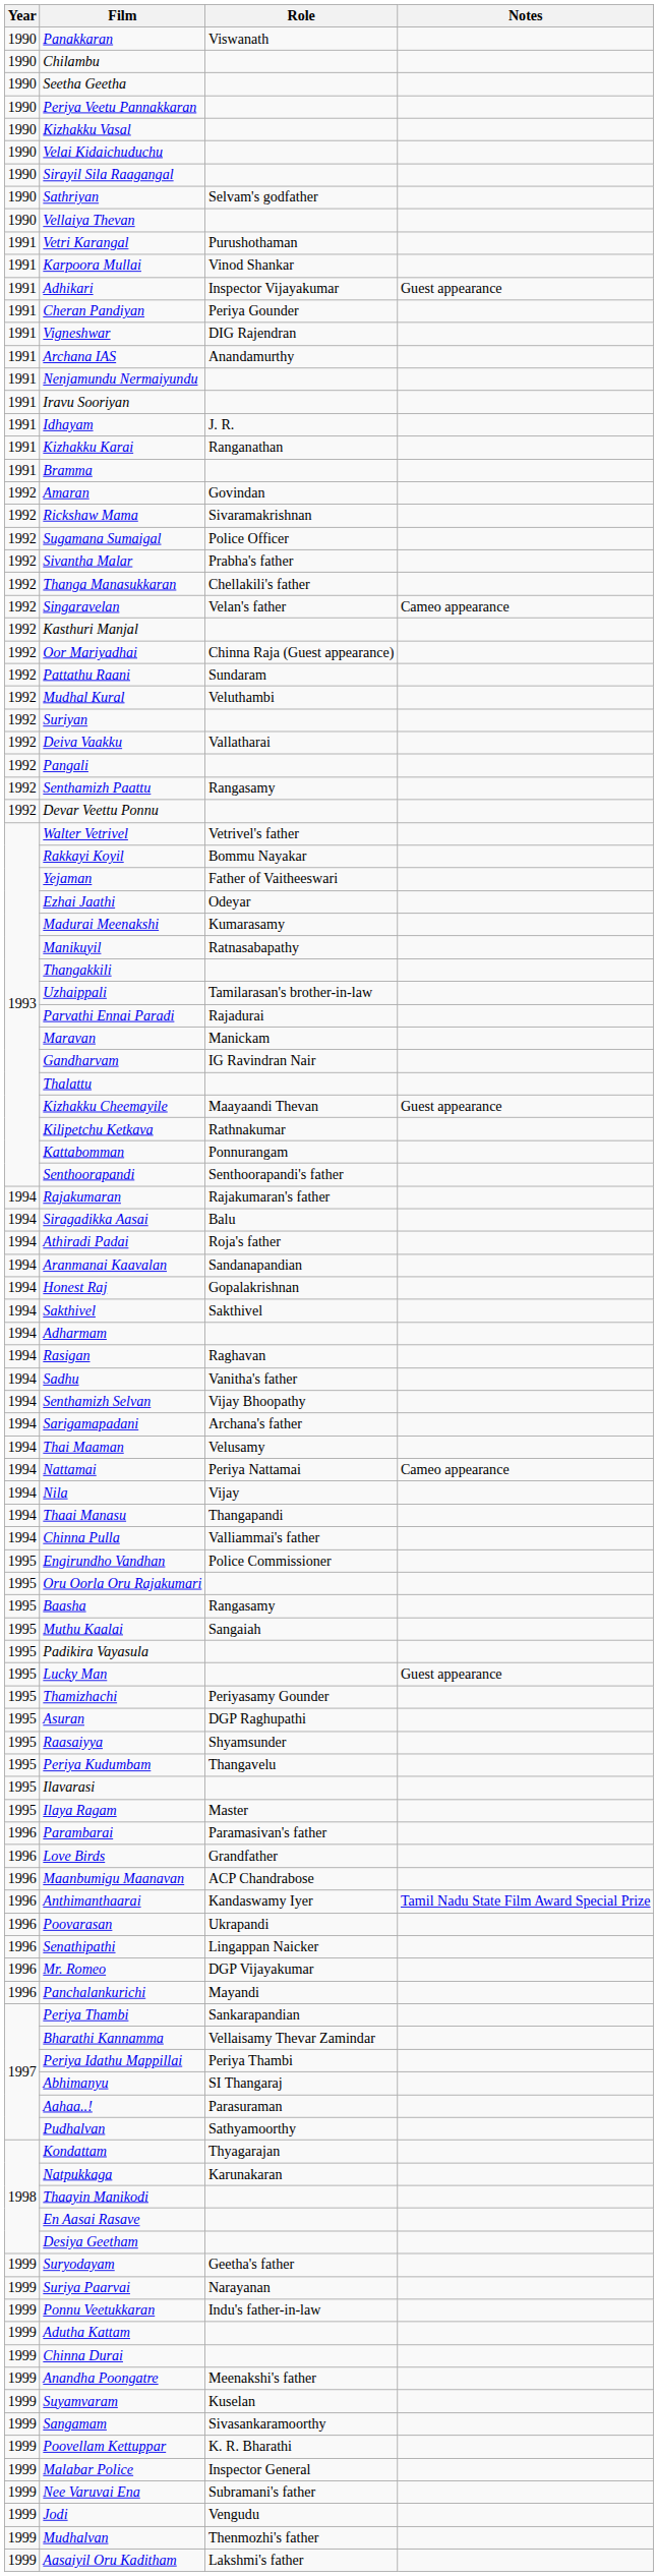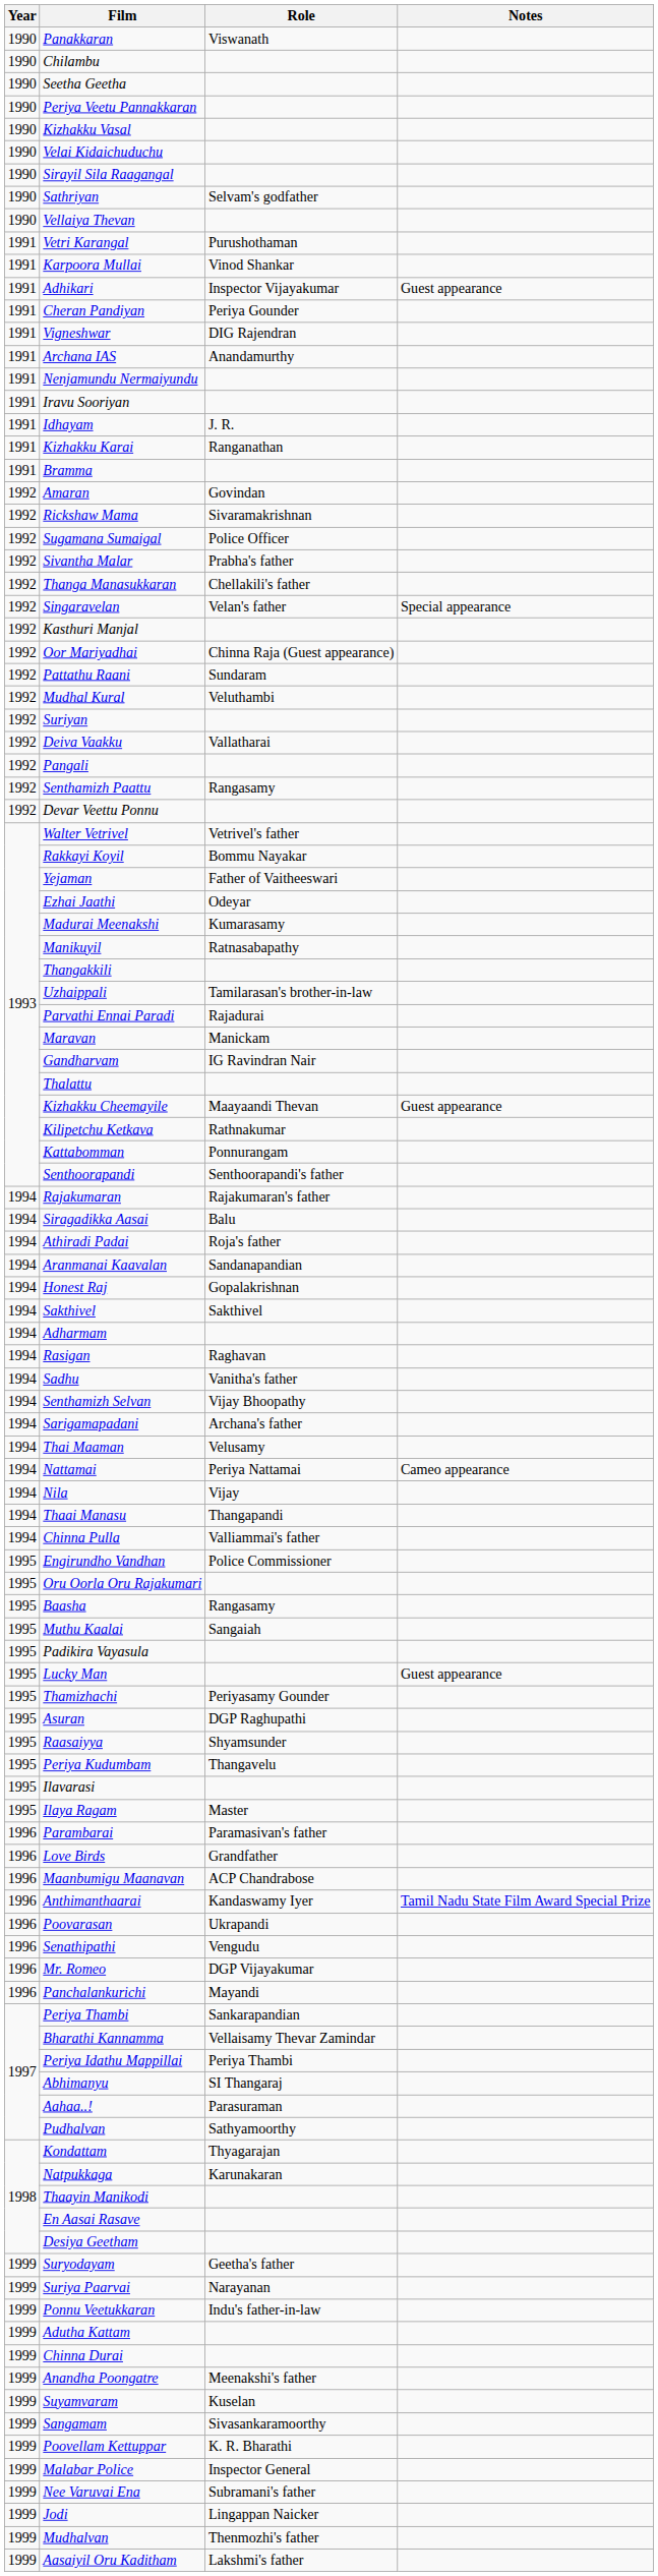 <table class="wikitable">
 <tr>
 <th>Year</th>
 <th>Film</th>
 <th>Role</th>
 <th>Notes</th>
 </tr>
 <tr>
 <td>1990</td>
 <td><em><a href='#'>Panakkaran</a></em></td>
 <td>Viswanath</td>
 <td></td>
 </tr>
 <tr>
 <td>1990</td>
 <td><em>Chilambu</em></td>
 <td></td>
 <td></td>
 </tr>
 <tr>
 <td>1990</td>
 <td><em>Seetha Geetha</em></td>
 <td></td>
 <td></td>
 </tr>
 <tr>
 <td>1990</td>
 <td><em><a href='#'>Periya Veetu Pannakkaran</a></em></td>
 <td></td>
 <td></td>
 </tr>
 <tr>
 <td>1990</td>
 <td><em><a href='#'>Kizhakku Vasal</a></em></td>
 <td></td>
 <td></td>
 </tr>
 <tr>
 <td>1990</td>
 <td><em><a href='#'>Velai Kidaichuduchu</a></em></td>
 <td></td>
 <td></td>
 </tr>
 <tr>
 <td>1990</td>
 <td><em><a href='#'>Sirayil Sila Raagangal</a></em></td>
 <td></td>
 <td></td>
 </tr>
 <tr>
 <td>1990</td>
 <td><em><a href='#'>Sathriyan</a></em></td>
 <td>Selvam's godfather</td>
 <td></td>
 </tr>
 <tr>
 <td>1990</td>
 <td><em><a href='#'>Vellaiya Thevan</a></em></td>
 <td></td>
 <td></td>
 </tr>
 <tr>
 <td>1991</td>
 <td><em><a href='#'>Vetri Karangal</a></em></td>
 <td>Purushothaman</td>
 <td></td>
 </tr>
 <tr>
 <td>1991</td>
 <td><em><a href='#'>Karpoora Mullai</a></em></td>
 <td>Vinod Shankar</td>
 <td></td>
 </tr>
 <tr>
 <td>1991</td>
 <td><em><a href='#'>Adhikari</a></em></td>
 <td>Inspector Vijayakumar</td>
 <td>Guest appearance</td>
 </tr>
 <tr>
 <td>1991</td>
 <td><em><a href='#'>Cheran Pandiyan</a></em></td>
 <td>Periya Gounder</td>
 <td></td>
 </tr>
 <tr>
 <td>1991</td>
 <td><em><a href='#'>Vigneshwar</a></em></td>
 <td>DIG Rajendran</td>
 <td></td>
 </tr>
 <tr>
 <td>1991</td>
 <td><em><a href='#'>Archana IAS</a></em></td>
 <td>Anandamurthy</td>
 <td></td>
 </tr>
 <tr>
 <td>1991</td>
 <td><em><a href='#'>Nenjamundu Nermaiyundu</a></em></td>
 <td></td>
 <td></td>
 </tr>
 <tr>
 <td>1991</td>
 <td><em>Iravu Sooriyan</em></td>
 <td></td>
 <td></td>
 </tr>
 <tr>
 <td>1991</td>
 <td><em><a href='#'>Idhayam</a></em></td>
 <td>J. R.</td>
 <td></td>
 </tr>
 <tr>
 <td>1991</td>
 <td><em><a href='#'>Kizhakku Karai</a></em></td>
 <td>Ranganathan</td>
 <td></td>
 </tr>
 <tr>
 <td>1991</td>
 <td><em><a href='#'>Bramma</a></em></td>
 <td></td>
 <td></td>
 </tr>
 <tr>
 <td>1992</td>
 <td><em><a href='#'>Amaran</a></em></td>
 <td>Govindan</td>
 <td></td>
 </tr>
 <tr>
 <td>1992</td>
 <td><em><a href='#'>Rickshaw Mama</a></em></td>
 <td>Sivaramakrishnan</td>
 <td></td>
 </tr>
 <tr>
 <td>1992</td>
 <td><em><a href='#'>Sugamana Sumaigal</a></em></td>
 <td>Police Officer</td>
 <td></td>
 </tr>
 <tr>
 <td>1992</td>
 <td><em><a href='#'>Sivantha Malar</a></em></td>
 <td>Prabha's father</td>
 <td></td>
 </tr>
 <tr>
 <td>1992</td>
 <td><em><a href='#'>Thanga Manasukkaran</a></em></td>
 <td>Chellakili's father</td>
 <td></td>
 </tr>
 <tr>
 <td>1992</td>
 <td><em><a href='#'>Singaravelan</a></em></td>
 <td>Velan's father</td>
-<td>Cameo appearance</td>
+<td>Special appearance</td>
 </tr>
 <tr>
 <td>1992</td>
 <td><em>Kasthuri Manjal</em></td>
 <td></td>
 <td></td>
 </tr>
 <tr>
 <td>1992</td>
 <td><em><a href='#'>Oor Mariyadhai</a></em></td>
 <td>Chinna Raja (Guest appearance)</td>
 <td></td>
 </tr>
 <tr>
 <td>1992</td>
 <td><em><a href='#'>Pattathu Raani</a></em></td>
 <td>Sundaram</td>
 <td></td>
 </tr>
 <tr>
 <td>1992</td>
 <td><em><a href='#'>Mudhal Kural</a></em></td>
 <td>Veluthambi</td>
 <td></td>
 </tr>
 <tr>
 <td>1992</td>
 <td><em><a href='#'>Suriyan</a></em></td>
 <td></td>
 <td></td>
 </tr>
 <tr>
 <td>1992</td>
 <td><em><a href='#'>Deiva Vaakku</a></em></td>
 <td>Vallatharai</td>
 <td></td>
 </tr>
 <tr>
 <td>1992</td>
 <td><em><a href='#'>Pangali</a></em></td>
 <td></td>
 <td></td>
 </tr>
 <tr>
 <td>1992</td>
 <td><em><a href='#'>Senthamizh Paattu</a></em></td>
 <td>Rangasamy</td>
 <td></td>
 </tr>
 <tr>
 <td>1992</td>
 <td><em>Devar Veettu Ponnu</em></td>
 <td></td>
 <td></td>
 </tr>
 <tr>
 <td rowspan="16">1993</td>
 <td><em><a href='#'>Walter Vetrivel</a></em></td>
 <td>Vetrivel's father</td>
 <td></td>
 </tr>
 <tr>
 <td><em><a href='#'>Rakkayi Koyil</a></em></td>
 <td>Bommu Nayakar</td>
 <td></td>
 </tr>
 <tr>
 <td><em><a href='#'>Yejaman</a></em></td>
 <td>Father of Vaitheeswari</td>
 <td></td>
 </tr>
 <tr>
 <td><em><a href='#'>Ezhai Jaathi</a></em></td>
 <td>Odeyar</td>
 <td></td>
 </tr>
 <tr>
 <td><em><a href='#'>Madurai Meenakshi</a></em></td>
 <td>Kumarasamy</td>
 <td></td>
 </tr>
 <tr>
 <td><em><a href='#'>Manikuyil</a></em></td>
 <td>Ratnasabapathy</td>
 <td></td>
 </tr>
 <tr>
 <td><em><a href='#'>Thangakkili</a></em></td>
 <td></td>
 <td></td>
 </tr>
 <tr>
 <td><em><a href='#'>Uzhaippali</a></em></td>
 <td>Tamilarasan's brother-in-law</td>
 <td></td>
 </tr>
 <tr>
 <td><em><a href='#'>Parvathi Ennai Paradi</a></em></td>
 <td>Rajadurai</td>
 <td></td>
 </tr>
 <tr>
 <td><em><a href='#'>Maravan</a></em></td>
 <td>Manickam</td>
 <td></td>
 </tr>
 <tr>
 <td><em><a href='#'>Gandharvam</a></em></td>
 <td>IG Ravindran Nair</td>
 <td></td>
 </tr>
 <tr>
 <td><em><a href='#'>Thalattu</a></em></td>
 <td></td>
 <td></td>
 </tr>
 <tr>
 <td><em><a href='#'>Kizhakku Cheemayile</a></em></td>
 <td>Maayaandi Thevan</td>
 <td>Guest appearance</td>
 </tr>
 <tr>
 <td><em><a href='#'>Kilipetchu Ketkava</a></em></td>
 <td>Rathnakumar</td>
 <td></td>
 </tr>
 <tr>
 <td><em><a href='#'>Kattabomman</a></em></td>
 <td>Ponnurangam</td>
 <td></td>
 </tr>
 <tr>
 <td><em><a href='#'>Senthoorapandi</a></em></td>
 <td>Senthoorapandi's father</td>
 <td></td>
 </tr>
 <tr>
 <td>1994</td>
 <td><em><a href='#'>Rajakumaran</a></em></td>
 <td>Rajakumaran's father</td>
 <td></td>
 </tr>
 <tr>
 <td>1994</td>
 <td><em><a href='#'>Siragadikka Aasai</a></em></td>
 <td>Balu</td>
 <td></td>
 </tr>
 <tr>
 <td>1994</td>
 <td><em><a href='#'>Athiradi Padai</a></em></td>
 <td>Roja's father</td>
 <td></td>
 </tr>
 <tr>
 <td>1994</td>
 <td><em><a href='#'>Aranmanai Kaavalan</a></em></td>
 <td>Sandanapandian</td>
 <td></td>
 </tr>
 <tr>
 <td>1994</td>
 <td><em><a href='#'>Honest Raj</a></em></td>
 <td>Gopalakrishnan</td>
 <td></td>
 </tr>
 <tr>
 <td>1994</td>
 <td><em><a href='#'>Sakthivel</a></em></td>
 <td>Sakthivel</td>
 <td></td>
 </tr>
 <tr>
 <td>1994</td>
 <td><em><a href='#'>Adharmam</a></em></td>
 <td></td>
 <td></td>
 </tr>
 <tr>
 <td>1994</td>
 <td><em><a href='#'>Rasigan</a></em></td>
 <td>Raghavan</td>
 <td></td>
 </tr>
 <tr>
 <td>1994</td>
 <td><em><a href='#'>Sadhu</a></em></td>
 <td>Vanitha's father</td>
 <td></td>
 </tr>
 <tr>
 <td>1994</td>
 <td><em><a href='#'>Senthamizh Selvan</a></em></td>
 <td>Vijay Bhoopathy</td>
 <td></td>
 </tr>
 <tr>
 <td>1994</td>
 <td><em><a href='#'>Sarigamapadani</a></em></td>
 <td>Archana's father</td>
 <td></td>
 </tr>
 <tr>
 <td>1994</td>
 <td><em><a href='#'>Thai Maaman</a></em></td>
 <td>Velusamy</td>
 <td></td>
 </tr>
 <tr>
 <td>1994</td>
 <td><em><a href='#'>Nattamai</a></em></td>
 <td>Periya Nattamai</td>
 <td>Cameo appearance</td>
 </tr>
 <tr>
 <td>1994</td>
 <td><em><a href='#'>Nila</a></em></td>
 <td>Vijay</td>
 <td></td>
 </tr>
 <tr>
 <td>1994</td>
 <td><em><a href='#'>Thaai Manasu</a></em></td>
 <td>Thangapandi</td>
 <td></td>
 </tr>
 <tr>
 <td>1994</td>
 <td><em><a href='#'>Chinna Pulla</a></em></td>
 <td>Valliammai's father</td>
 <td></td>
 </tr>
 <tr>
 <td>1995</td>
 <td><em><a href='#'>Engirundho Vandhan</a></em></td>
 <td>Police Commissioner</td>
 <td></td>
 </tr>
 <tr>
 <td>1995</td>
 <td><em><a href='#'>Oru Oorla Oru Rajakumari</a></em></td>
 <td></td>
 <td></td>
 </tr>
 <tr>
 <td>1995</td>
 <td><em><a href='#'>Baasha</a></em></td>
 <td>Rangasamy</td>
 <td></td>
 </tr>
 <tr>
 <td>1995</td>
 <td><em><a href='#'>Muthu Kaalai</a></em></td>
 <td>Sangaiah</td>
 <td></td>
 </tr>
 <tr>
 <td>1995</td>
 <td><em>Padikira Vayasula</em></td>
 <td></td>
 <td></td>
 </tr>
 <tr>
 <td>1995</td>
 <td><em><a href='#'>Lucky Man</a></em></td>
 <td></td>
 <td>Guest appearance</td>
 </tr>
 <tr>
 <td>1995</td>
 <td><em><a href='#'>Thamizhachi</a></em></td>
 <td>Periyasamy Gounder</td>
 <td></td>
 </tr>
 <tr>
 <td>1995</td>
 <td><em><a href='#'>Asuran</a></em></td>
 <td>DGP Raghupathi</td>
 <td></td>
 </tr>
 <tr>
 <td>1995</td>
 <td><em><a href='#'>Raasaiyya</a></em></td>
 <td>Shyamsunder</td>
 <td></td>
 </tr>
 <tr>
 <td>1995</td>
 <td><em><a href='#'>Periya Kudumbam</a></em></td>
 <td>Thangavelu</td>
 <td></td>
 </tr>
 <tr>
 <td>1995</td>
 <td><em>Ilavarasi</em></td>
 <td></td>
 <td></td>
 </tr>
 <tr>
 <td>1995</td>
 <td><em><a href='#'>Ilaya Ragam</a></em></td>
 <td>Master</td>
 <td></td>
 </tr>
 <tr>
 <td>1996</td>
 <td><em><a href='#'>Parambarai</a></em></td>
 <td>Paramasivan's father</td>
 <td></td>
 </tr>
 <tr>
 <td>1996</td>
 <td><em><a href='#'>Love Birds</a></em></td>
 <td>Grandfather</td>
 <td></td>
 </tr>
 <tr>
 <td>1996</td>
 <td><em><a href='#'>Maanbumigu Maanavan</a></em></td>
 <td>ACP Chandrabose</td>
 <td></td>
 </tr>
 <tr>
 <td>1996</td>
 <td><em><a href='#'>Anthimanthaarai</a></em></td>
 <td>Kandaswamy Iyer</td>
 <td><a href='#'>Tamil Nadu State Film Award Special Prize</a></td>
 </tr>
 <tr>
 <td>1996</td>
 <td><em><a href='#'>Poovarasan</a></em></td>
 <td>Ukrapandi</td>
 <td></td>
 </tr>
 <tr>
 <td>1996</td>
 <td><em><a href='#'>Senathipathi</a></em></td>
-<td>Lingappan Naicker</td>
+<td>Vengudu</td>
 <td></td>
 </tr>
 <tr>
 <td>1996</td>
 <td><em><a href='#'>Mr. Romeo</a></em></td>
 <td>DGP Vijayakumar</td>
 <td></td>
 </tr>
 <tr>
 <td>1996</td>
 <td><em><a href='#'>Panchalankurichi</a></em></td>
 <td>Mayandi</td>
 <td></td>
 </tr>
 <tr>
 <td rowspan="6">1997</td>
 <td><em><a href='#'>Periya Thambi</a></em></td>
 <td>Sankarapandian</td>
 <td></td>
 </tr>
 <tr>
 <td><em><a href='#'>Bharathi Kannamma</a></em></td>
 <td>Vellaisamy Thevar Zamindar</td>
 <td></td>
 </tr>
 <tr>
 <td><em><a href='#'>Periya Idathu Mappillai</a></em></td>
 <td>Periya Thambi</td>
 <td></td>
 </tr>
 <tr>
 <td><em><a href='#'>Abhimanyu</a></em></td>
 <td>SI Thangaraj</td>
 <td></td>
 </tr>
 <tr>
 <td><em><a href='#'>Aahaa..!</a></em></td>
 <td>Parasuraman</td>
 <td></td>
 </tr>
 <tr>
 <td><em><a href='#'>Pudhalvan</a></em></td>
 <td>Sathyamoorthy</td>
 <td></td>
 </tr>
 <tr>
 <td rowspan="5">1998</td>
 <td><em><a href='#'>Kondattam</a></em></td>
 <td>Thyagarajan</td>
 <td></td>
 </tr>
 <tr>
 <td><em><a href='#'>Natpukkaga</a></em></td>
 <td>Karunakaran</td>
 <td></td>
 </tr>
 <tr>
 <td><em><a href='#'>Thaayin Manikodi</a></em></td>
 <td></td>
 <td></td>
 </tr>
 <tr>
 <td><em><a href='#'>En Aasai Rasave</a></em></td>
 <td></td>
 <td></td>
 </tr>
 <tr>
 <td><em><a href='#'>Desiya Geetham</a></em></td>
 <td></td>
 <td></td>
 </tr>
 <tr>
 <td>1999</td>
 <td><em><a href='#'>Suryodayam</a></em></td>
 <td>Geetha's father</td>
 <td></td>
 </tr>
 <tr>
 <td>1999</td>
 <td><em><a href='#'>Suriya Paarvai</a></em></td>
 <td>Narayanan</td>
 <td></td>
 </tr>
 <tr>
 <td>1999</td>
 <td><em><a href='#'>Ponnu Veetukkaran</a></em></td>
 <td>Indu's father-in-law</td>
 <td></td>
 </tr>
 <tr>
 <td>1999</td>
 <td><em><a href='#'>Adutha Kattam</a></em></td>
 <td></td>
 <td></td>
 </tr>
 <tr>
 <td>1999</td>
 <td><em><a href='#'>Chinna Durai</a></em></td>
 <td></td>
 <td></td>
 </tr>
 <tr>
 <td>1999</td>
 <td><em><a href='#'>Anandha Poongatre</a></em></td>
 <td>Meenakshi's father</td>
 <td></td>
 </tr>
 <tr>
 <td>1999</td>
 <td><em><a href='#'>Suyamvaram</a></em></td>
 <td>Kuselan</td>
 <td></td>
 </tr>
 <tr>
 <td>1999</td>
 <td><em><a href='#'>Sangamam</a></em></td>
 <td>Sivasankaramoorthy</td>
 <td></td>
 </tr>
 <tr>
 <td>1999</td>
 <td><em><a href='#'>Poovellam Kettuppar</a></em></td>
 <td>K. R. Bharathi</td>
 <td></td>
 </tr>
 <tr>
 <td>1999</td>
 <td><em><a href='#'>Malabar Police</a></em></td>
 <td>Inspector General</td>
 <td></td>
 </tr>
 <tr>
 <td>1999</td>
 <td><em><a href='#'>Nee Varuvai Ena</a></em></td>
 <td>Subramani's father</td>
 <td></td>
 </tr>
 <tr>
 <td>1999</td>
 <td><em><a href='#'>Jodi</a></em></td>
-<td>Vengudu</td>
+<td>Lingappan Naicker</td>
 <td></td>
 </tr>
 <tr>
 <td>1999</td>
 <td><em><a href='#'>Mudhalvan</a></em></td>
 <td>Thenmozhi's father</td>
 <td></td>
 </tr>
 <tr>
 <td>1999</td>
 <td><em><a href='#'>Aasaiyil Oru Kaditham</a></em></td>
 <td>Lakshmi's father</td>
 <td></td>
 </tr>
 </table>
